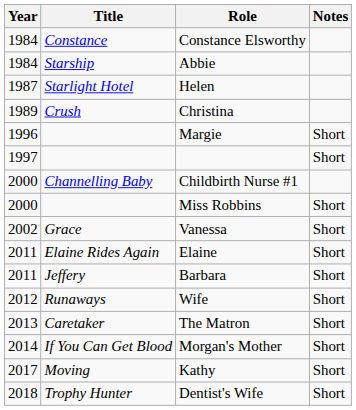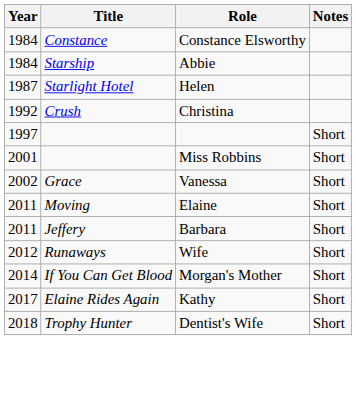 <table class="wikitable sortable">
 <tr>
 <th>Year</th>
 <th>Title</th>
 <th>Role</th>
 <th class="unsortable">Notes</th>
 </tr>
 <tr>
 <td>1984</td>
 <td><em><a href='#'>Constance</a></em></td>
 <td>Constance Elsworthy</td>
 <td></td>
 </tr>
 <tr>
 <td>1984</td>
 <td><em><a href='#'>Starship</a></em></td>
 <td>Abbie</td>
 <td></td>
 </tr>
 <tr>
 <td>1987</td>
 <td><em><a href='#'>Starlight Hotel</a></em></td>
 <td>Helen</td>
 <td></td>
 </tr>
 <tr>
-<td>1989</td>
+<td>1992</td>
 <td><em><a href='#'>Crush</a></em></td>
 <td>Christina</td>
-</tr>
-<tr>
-<td>1996</td>
-<td><em></em></td>
-<td>Margie</td>
-<td>Short</td>
 </tr>
 <tr>
 <td>1997</td>
 <td><em></em></td>
 <td></td>
 <td>Short</td>
 </tr>
 <tr>
-<td>2000</td>
-<td><em><a href='#'>Channelling Baby</a></em></td>
-<td>Childbirth Nurse #1</td>
-<td></td>
-</tr>
-<tr>
-<td>2000</td>
+<td>2001</td>
 <td><em></em></td>
 <td>Miss Robbins</td>
 <td>Short</td>
 </tr>
 <tr>
 <td>2002</td>
 <td><em>Grace</em></td>
 <td>Vanessa</td>
 <td>Short</td>
 </tr>
 <tr>
 <td>2011</td>
-<td><em>Elaine Rides Again</em></td>
+<td><em>Moving</em></td>
 <td>Elaine</td>
 <td>Short</td>
 </tr>
 <tr>
 <td>2011</td>
 <td><em>Jeffery</em></td>
 <td>Barbara</td>
 <td>Short</td>
 </tr>
 <tr>
 <td>2012</td>
 <td><em>Runaways</em></td>
 <td>Wife</td>
 <td>Short</td>
 </tr>
 <tr>
-<td>2013</td>
-<td><em>Caretaker</em></td>
-<td>The Matron</td>
-<td>Short</td>
-</tr>
-<tr>
 <td>2014</td>
 <td><em>If You Can Get Blood</em></td>
 <td>Morgan's Mother</td>
 <td>Short</td>
 </tr>
 <tr>
 <td>2017</td>
-<td><em>Moving</em></td>
+<td><em>Elaine Rides Again</em></td>
 <td>Kathy</td>
 <td>Short</td>
 </tr>
 <tr>
 <td>2018</td>
 <td><em>Trophy Hunter</em></td>
 <td>Dentist's Wife</td>
 <td>Short</td>
 </tr>
 </table>
